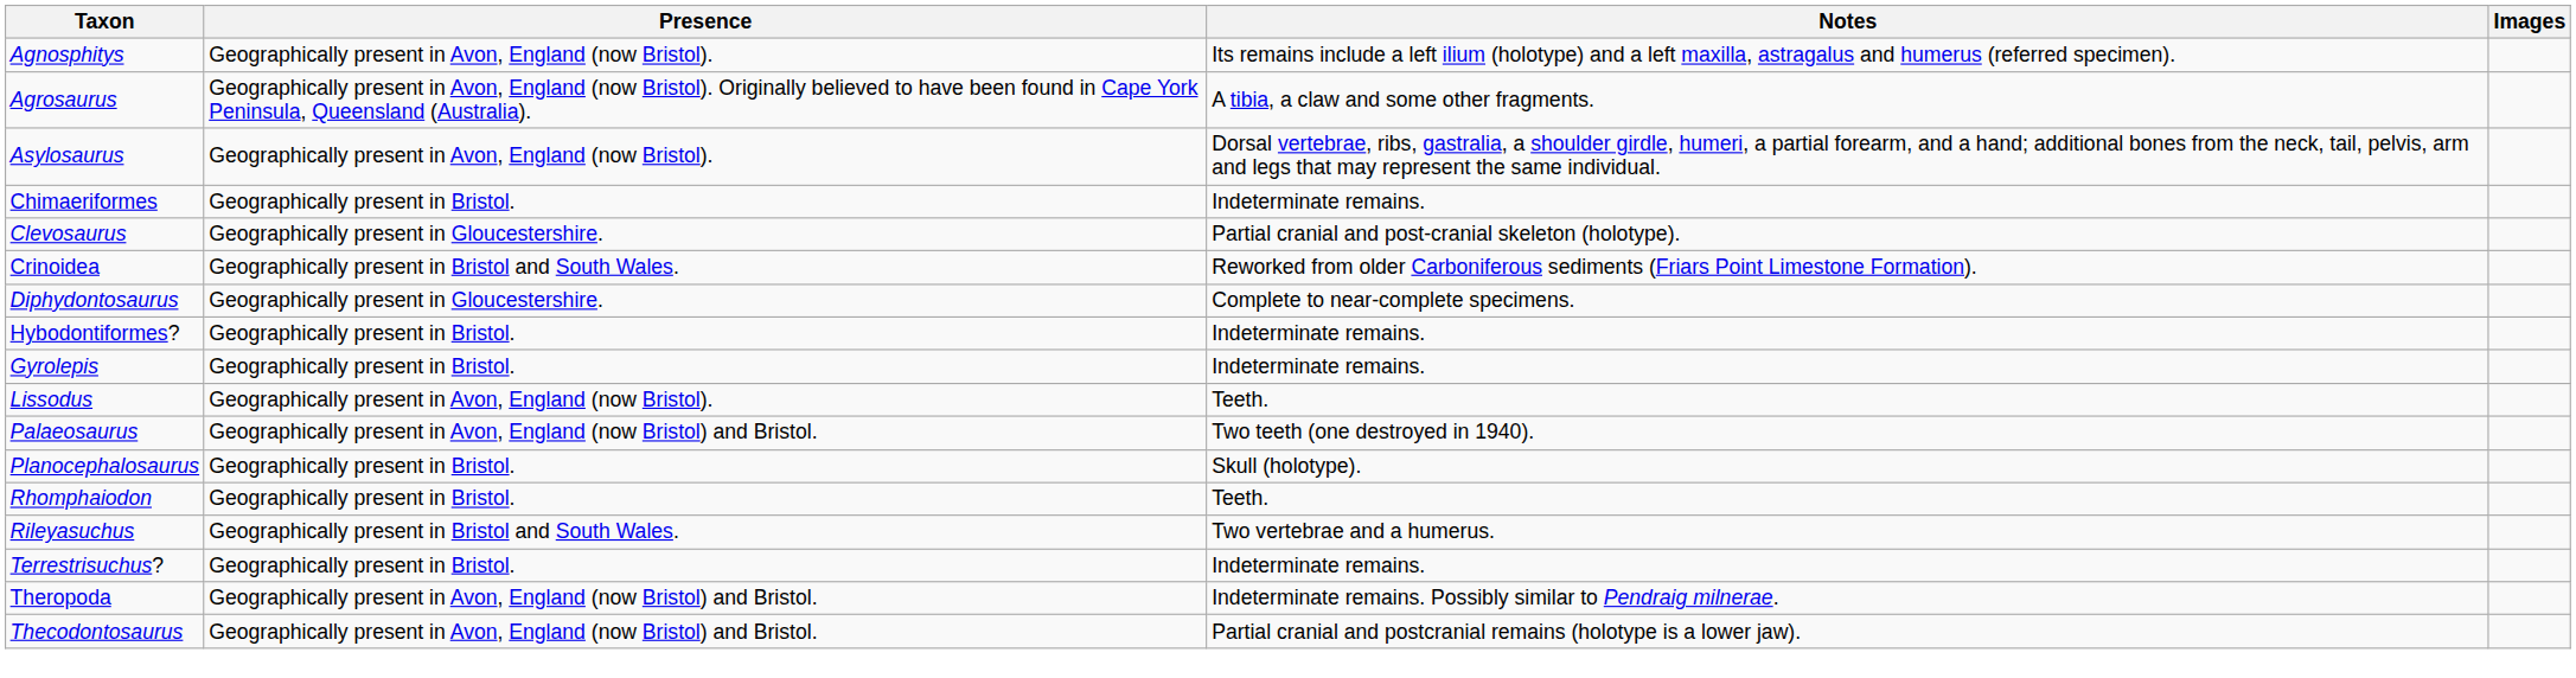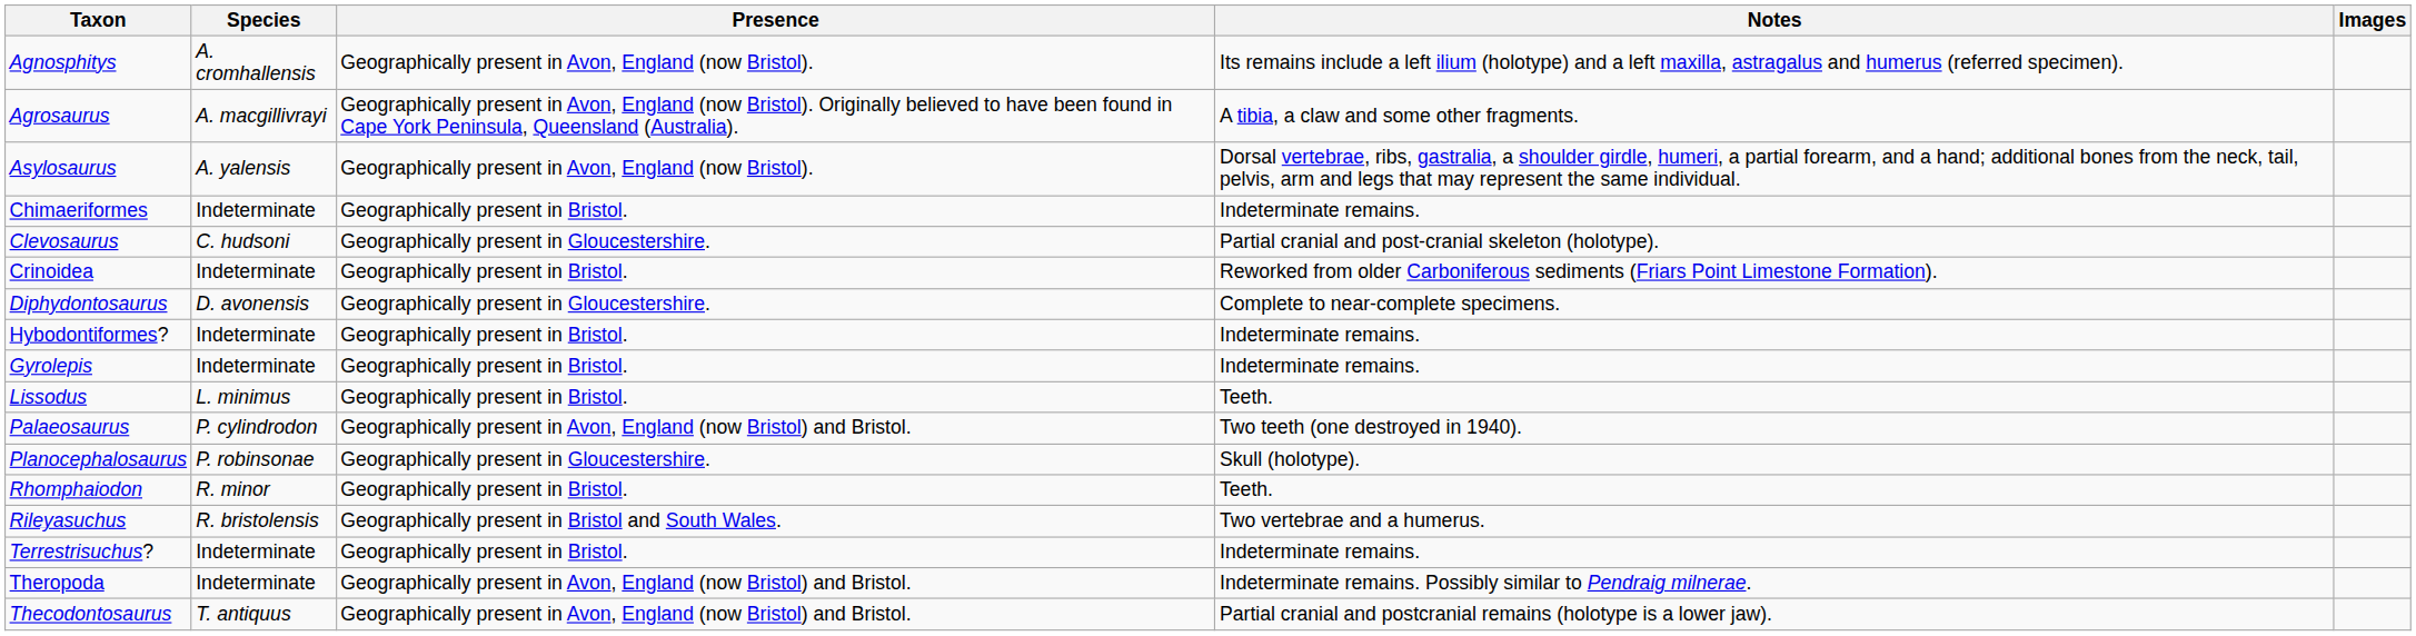 <table class="wikitable">
 <tr>
 <th>Taxon</th>
+<th>Species</th>
 <th>Presence</th>
 <th>Notes</th>
 <th>Images</th>
 </tr>
 <tr>
 <td><em><a href='#'>Agnosphitys</a></em></td>
+<td><em>A. cromhallensis</em></td>
 <td>Geographically present in <a href='#'>Avon</a>, <a href='#'>England</a> (now <a href='#'>Bristol</a>).</td>
 <td>Its remains include a left <a href='#'>ilium</a> (holotype) and a left <a href='#'>maxilla</a>, <a href='#'>astragalus</a> and <a href='#'>humerus</a> (referred specimen).</td>
 <td></td>
 </tr>
 <tr>
 <td><em><a href='#'>Agrosaurus</a></em></td>
+<td><em>A. macgillivrayi</em></td>
 <td>Geographically present in <a href='#'>Avon</a>, <a href='#'>England</a> (now <a href='#'>Bristol</a>). Originally believed to have been found in <a href='#'>Cape York Peninsula</a>, <a href='#'>Queensland</a> (<a href='#'>Australia</a>).</td>
 <td>A <a href='#'>tibia</a>, a claw and some other fragments.</td>
 <td></td>
 </tr>
 <tr>
 <td><em><a href='#'>Asylosaurus</a></em></td>
+<td><em>A. yalensis</em></td>
 <td>Geographically present in <a href='#'>Avon</a>, <a href='#'>England</a> (now <a href='#'>Bristol</a>).</td>
 <td>Dorsal <a href='#'>vertebrae</a>, ribs, <a href='#'>gastralia</a>, a <a href='#'>shoulder girdle</a>, <a href='#'>humeri</a>, a partial forearm, and a hand; additional bones from the neck, tail, pelvis, arm and legs that may represent the same individual.</td>
 <td></td>
 </tr>
 <tr>
 <td><a href='#'>Chimaeriformes</a></td>
+<td>Indeterminate</td>
 <td>Geographically present in <a href='#'>Bristol</a>.</td>
 <td>Indeterminate remains.</td>
 <td></td>
 </tr>
 <tr>
 <td><em><a href='#'>Clevosaurus</a></em></td>
+<td><em>C. hudsoni</em></td>
 <td>Geographically present in <a href='#'>Gloucestershire</a>.</td>
 <td>Partial cranial and post-cranial skeleton (holotype).</td>
 <td></td>
 </tr>
 <tr>
 <td><a href='#'>Crinoidea</a></td>
-<td>Geographically present in <a href='#'>Bristol</a> and <a href='#'>South Wales</a>.</td>
+<td>Indeterminate</td>
+<td>Geographically present in <a href='#'>Bristol</a>.</td>
 <td>Reworked from older <a href='#'>Carboniferous</a> sediments (<a href='#'>Friars Point Limestone Formation</a>).</td>
 <td></td>
 </tr>
 <tr>
 <td><em><a href='#'>Diphydontosaurus</a></em></td>
+<td><em>D. avonensis</em></td>
 <td>Geographically present in <a href='#'>Gloucestershire</a>.</td>
 <td>Complete to near-complete specimens.</td>
 <td></td>
 </tr>
 <tr>
 <td><a href='#'>Hybodontiformes</a>?</td>
+<td>Indeterminate</td>
 <td>Geographically present in <a href='#'>Bristol</a>.</td>
 <td>Indeterminate remains.</td>
 <td></td>
 </tr>
 <tr>
 <td><em><a href='#'>Gyrolepis</a></em></td>
+<td>Indeterminate</td>
 <td>Geographically present in <a href='#'>Bristol</a>.</td>
 <td>Indeterminate remains.</td>
 <td></td>
 </tr>
 <tr>
 <td><em><a href='#'>Lissodus</a></em></td>
-<td>Geographically present in <a href='#'>Avon</a>, <a href='#'>England</a> (now <a href='#'>Bristol</a>).</td>
+<td><em>L. minimus</em></td>
+<td>Geographically present in <a href='#'>Bristol</a>.</td>
 <td>Teeth.</td>
 <td></td>
 </tr>
 <tr>
 <td><em><a href='#'>Palaeosaurus</a></em></td>
+<td><em>P. cylindrodon</em></td>
 <td>Geographically present in <a href='#'>Avon</a>, <a href='#'>England</a> (now <a href='#'>Bristol</a>) and Bristol.</td>
 <td>Two teeth (one destroyed in 1940).</td>
 <td></td>
 </tr>
 <tr>
 <td><em><a href='#'>Planocephalosaurus</a></em></td>
-<td>Geographically present in <a href='#'>Bristol</a>.</td>
+<td><em>P. robinsonae</em></td>
+<td>Geographically present in <a href='#'>Gloucestershire</a>.</td>
 <td>Skull (holotype).</td>
 <td></td>
 </tr>
 <tr>
 <td><em><a href='#'>Rhomphaiodon</a></em></td>
+<td><em>R. minor</em></td>
 <td>Geographically present in <a href='#'>Bristol</a>.</td>
 <td>Teeth.</td>
 <td></td>
 </tr>
 <tr>
 <td><em><a href='#'>Rileyasuchus</a></em></td>
+<td><em>R. bristolensis</em></td>
 <td>Geographically present in <a href='#'>Bristol</a> and <a href='#'>South Wales</a>.</td>
 <td>Two vertebrae and a humerus.</td>
 <td></td>
 </tr>
 <tr>
 <td><em><a href='#'>Terrestrisuchus</a></em>?</td>
+<td>Indeterminate</td>
 <td>Geographically present in <a href='#'>Bristol</a>.</td>
 <td>Indeterminate remains.</td>
 <td></td>
 </tr>
 <tr>
 <td><a href='#'>Theropoda</a></td>
+<td>Indeterminate</td>
 <td>Geographically present in <a href='#'>Avon</a>, <a href='#'>England</a> (now <a href='#'>Bristol</a>) and Bristol.</td>
 <td>Indeterminate remains. Possibly similar to <em><a href='#'>Pendraig milnerae</a></em>.</td>
 <td></td>
 </tr>
 <tr>
 <td><em><a href='#'>Thecodontosaurus</a></em></td>
+<td><em>T. antiquus</em></td>
 <td>Geographically present in <a href='#'>Avon</a>, <a href='#'>England</a> (now <a href='#'>Bristol</a>) and Bristol.</td>
 <td>Partial cranial and postcranial remains (holotype is a lower jaw).</td>
 <td></td>
 </tr>
 </table>
